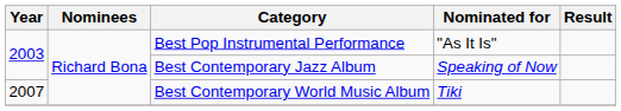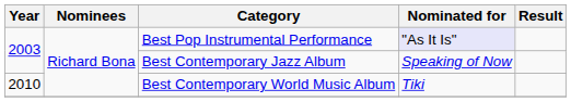 <table class="wikitable">
 <tr>
 <th>Year</th>
 <th>Nominees</th>
 <th>Category</th>
 <th>Nominated for</th>
 <th>Result</th>
 </tr>
 <tr>
 <td rowspan=2><a href='#'>2003</a></td>
 <td rowspan=3><a href='#'>Richard Bona</a></td>
 <td><a href='#'>Best Pop Instrumental Performance</a></td>
-<td>"As It Is"</td>
+<td style="background: lavender;">"As It Is"</td>
 <td></td>
 </tr>
 <tr>
 <td><a href='#'>Best Contemporary Jazz Album</a></td>
 <td><em><a href='#'>Speaking of Now</a></em></td>
 <td></td>
 </tr>
 <tr>
-<td>2007</td>
+<td>2010</td>
 <td><a href='#'>Best Contemporary World Music Album</a></td>
 <td><em><a href='#'>Tiki</a></em></td>
 <td></td>
 </tr>
 <tr>
 </tr>
 </table>
